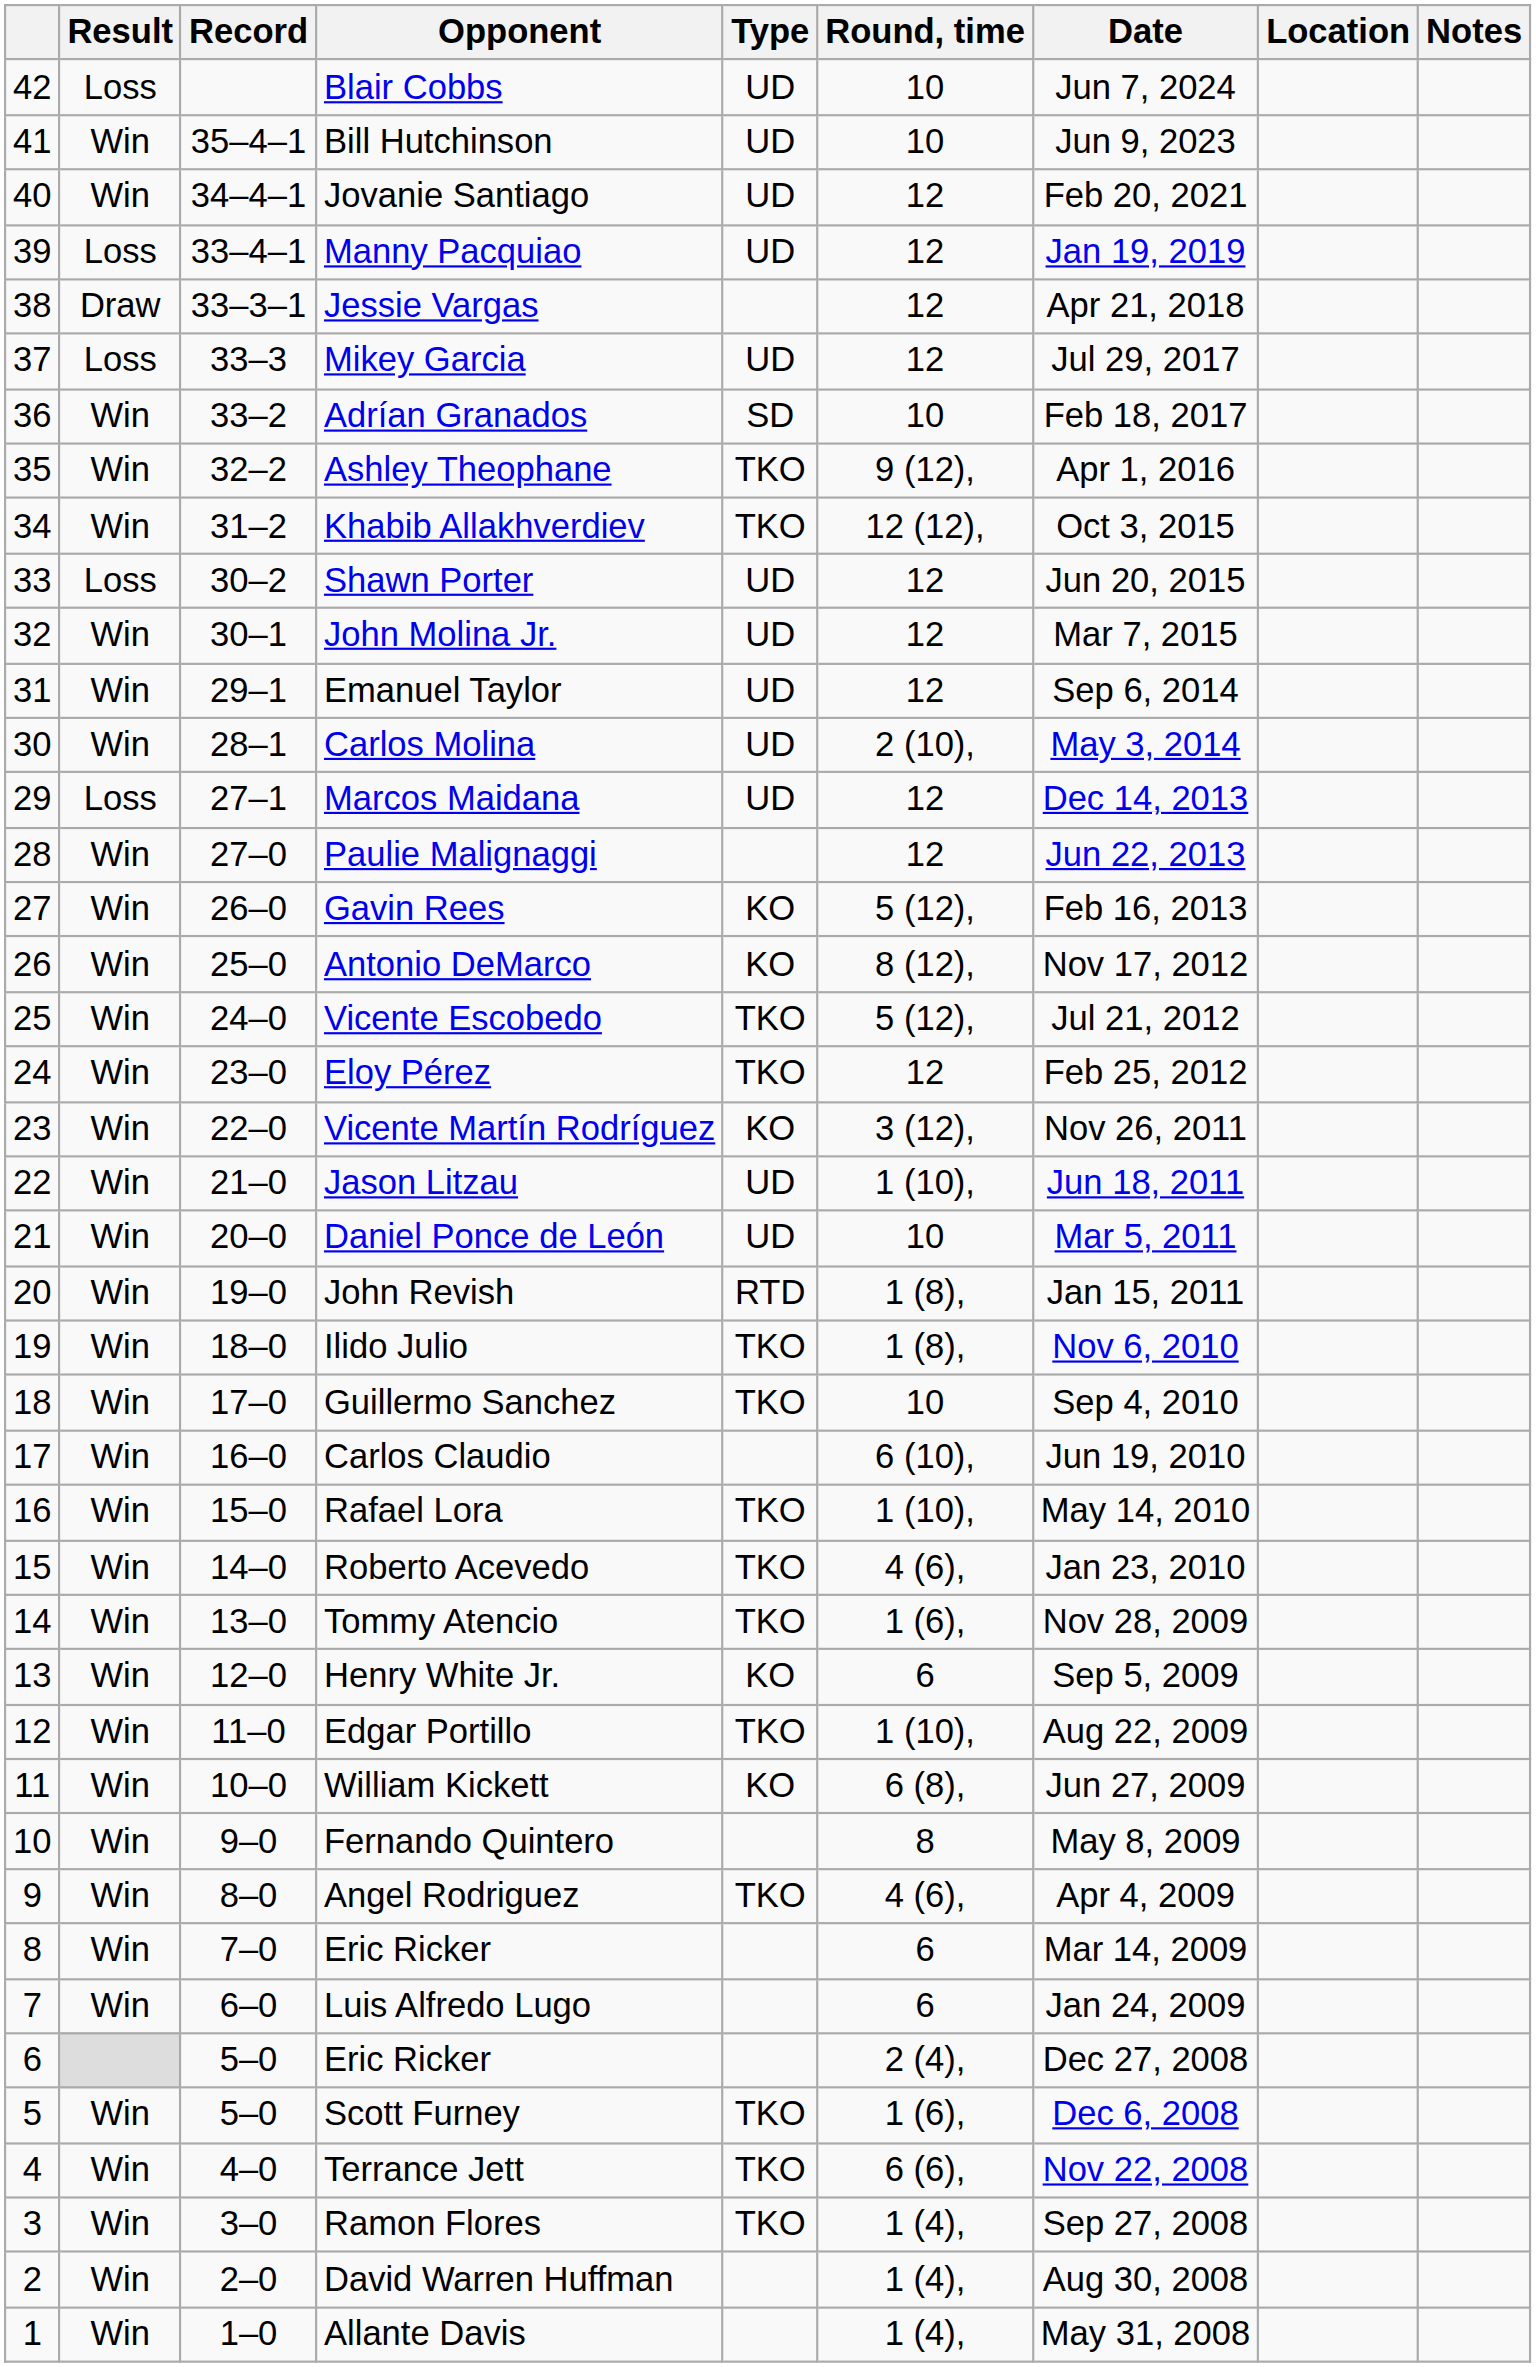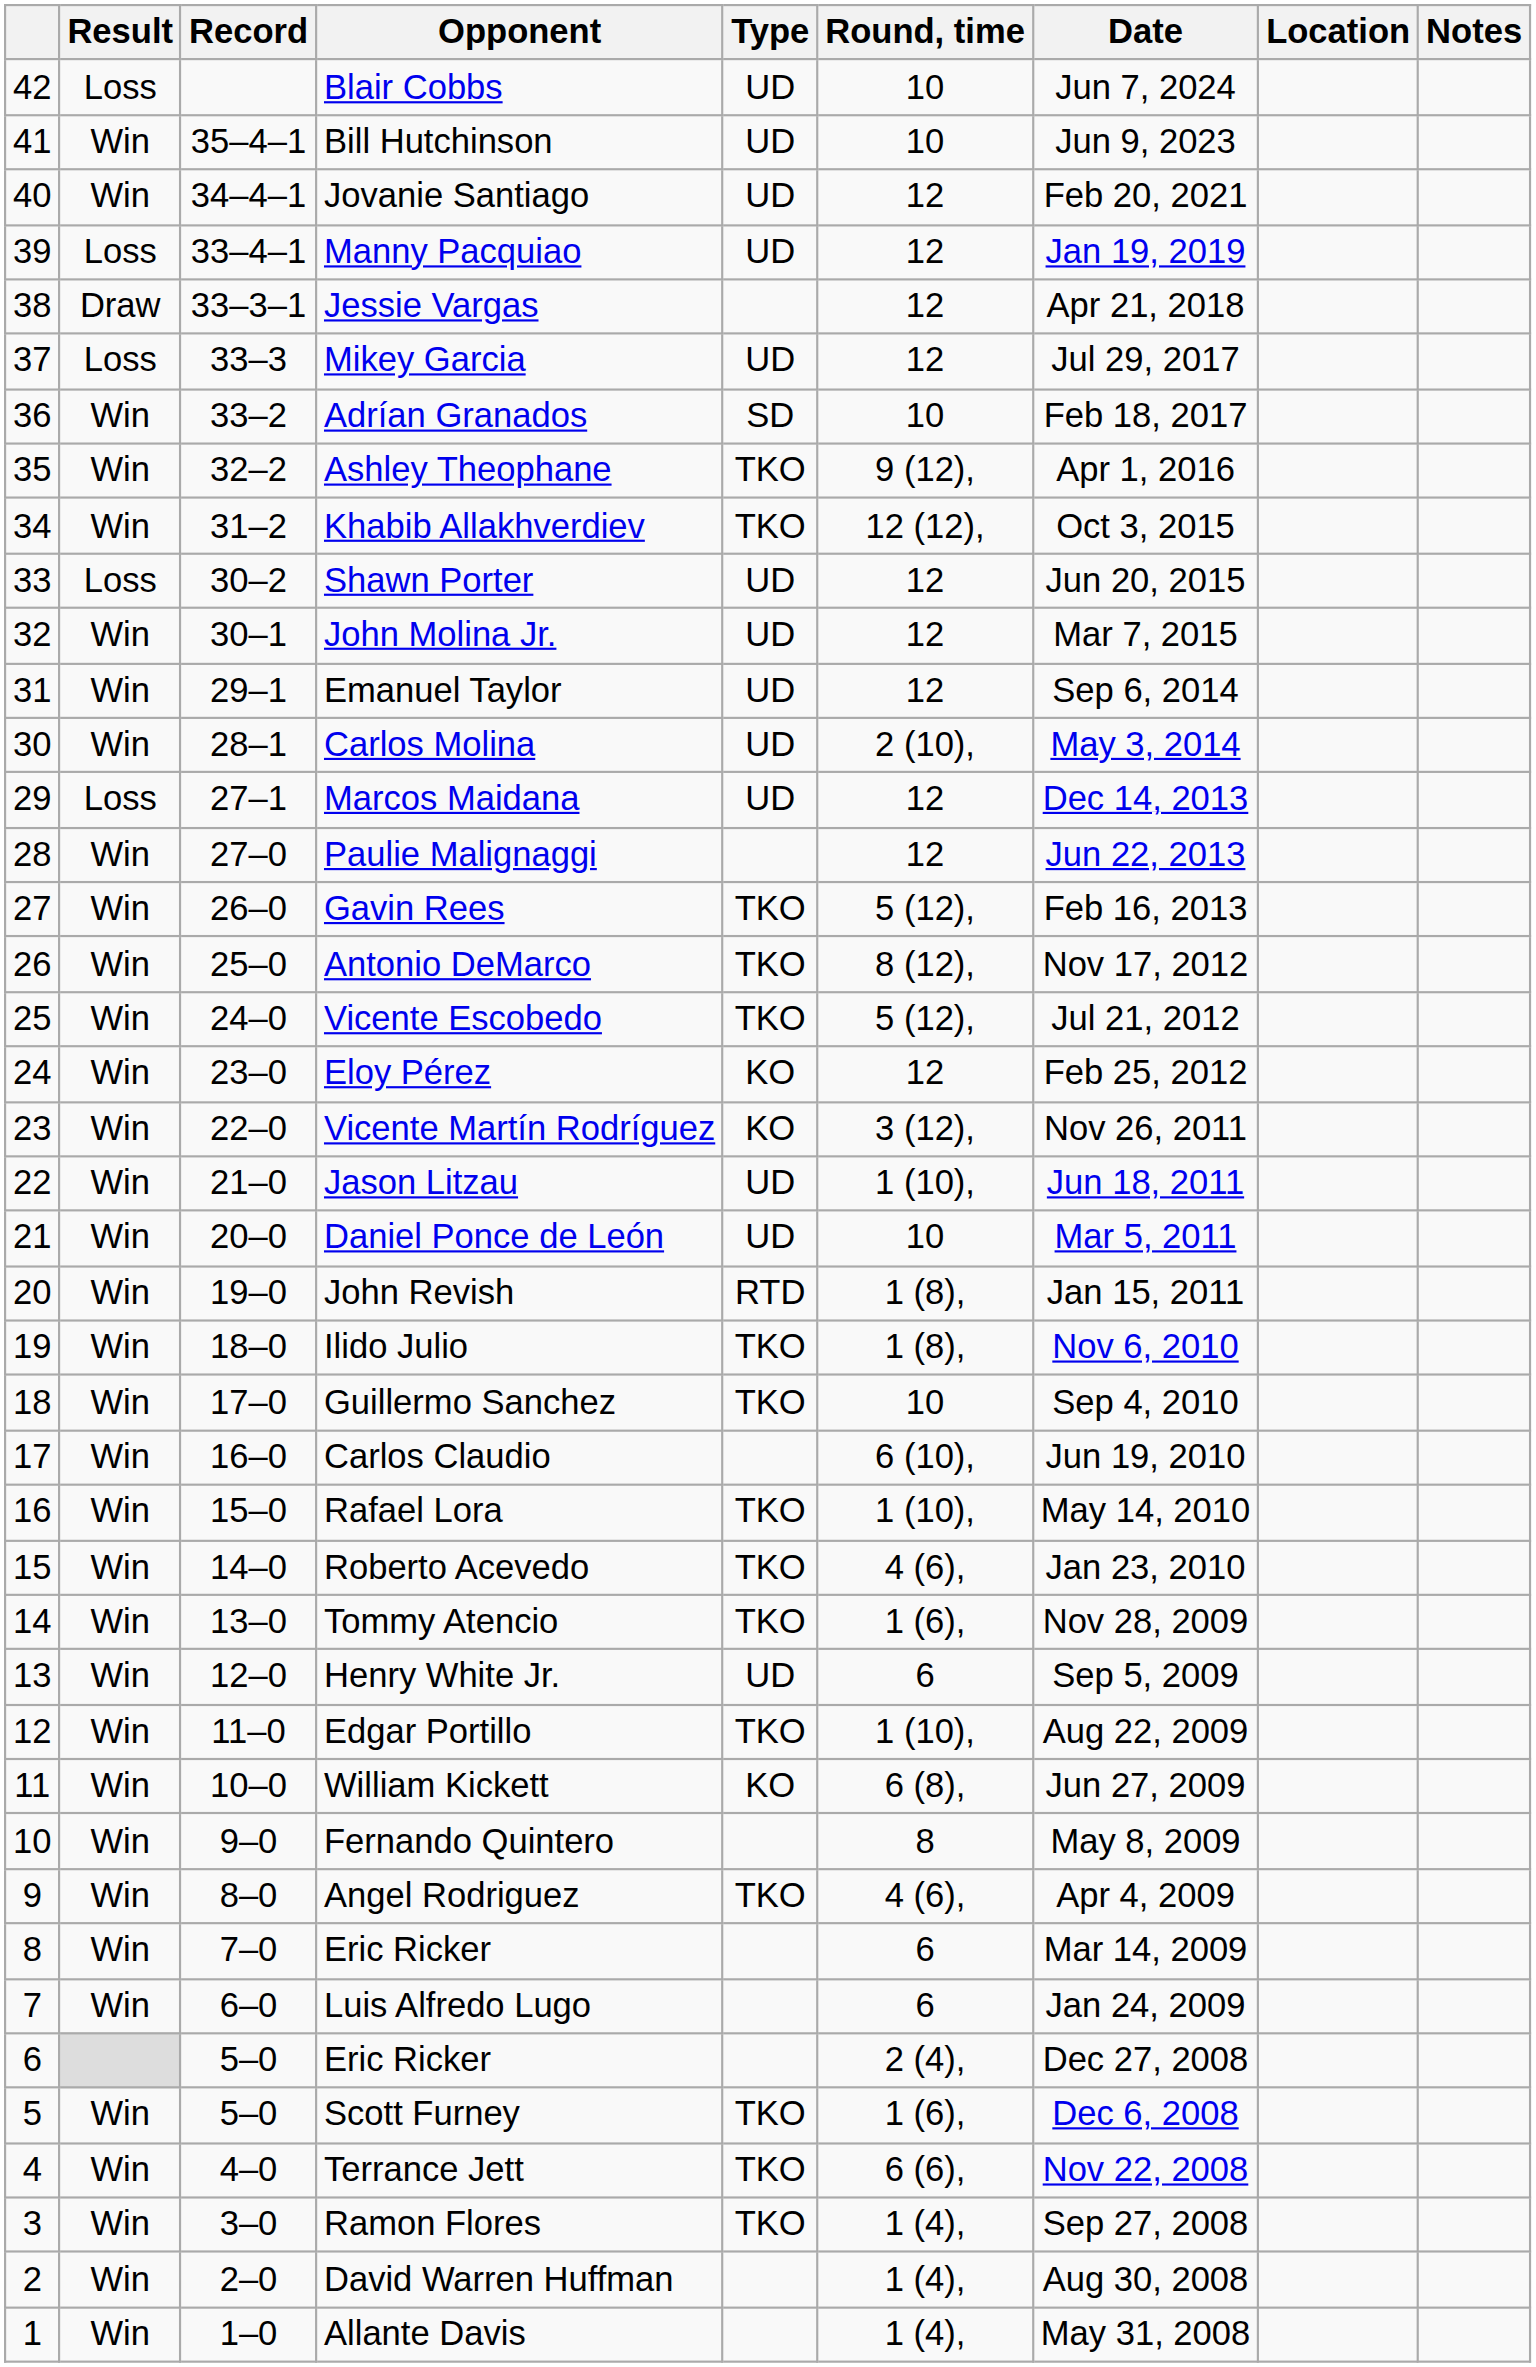 <table class="wikitable" style="text-align:center">
 <tr>
 <th></th>
 <th>Result</th>
 <th>Record</th>
 <th>Opponent</th>
 <th>Type</th>
 <th>Round, time</th>
 <th>Date</th>
 <th>Location</th>
 <th>Notes</th>
 </tr>
 <tr>
 <td>42</td>
 <td>Loss</td>
 <td></td>
 <td style="text-align:left;"><a href='#'>Blair Cobbs</a></td>
 <td>UD</td>
 <td>10</td>
 <td>Jun 7, 2024</td>
 <td style="text-align:left;"></td>
 <td></td>
 </tr>
 <tr>
 <td>41</td>
 <td>Win</td>
 <td>35–4–1 </td>
 <td style="text-align:left;">Bill Hutchinson</td>
 <td>UD</td>
 <td>10</td>
 <td>Jun 9, 2023</td>
 <td style="text-align:left;"></td>
 <td></td>
 </tr>
 <tr>
 <td>40</td>
 <td>Win</td>
 <td>34–4–1 </td>
 <td style="text-align:left;">Jovanie Santiago</td>
 <td>UD</td>
 <td>12</td>
 <td>Feb 20, 2021</td>
 <td style="text-align:left;"></td>
 <td></td>
 </tr>
 <tr>
 <td>39</td>
 <td>Loss</td>
 <td>33–4–1 </td>
 <td style="text-align:left;"><a href='#'>Manny Pacquiao</a></td>
 <td>UD</td>
 <td>12</td>
 <td><a href='#'>Jan 19, 2019</a></td>
 <td style="text-align:left;"></td>
 <td style="text-align:left;"></td>
 </tr>
 <tr>
 <td>38</td>
 <td>Draw</td>
 <td>33–3–1 </td>
 <td style="text-align:left;"><a href='#'>Jessie Vargas</a></td>
 <td></td>
 <td>12</td>
 <td>Apr 21, 2018</td>
 <td style="text-align:left;"></td>
 <td></td>
 </tr>
 <tr>
 <td>37</td>
 <td>Loss</td>
 <td>33–3 </td>
 <td style="text-align:left;"><a href='#'>Mikey Garcia</a></td>
 <td>UD</td>
 <td>12</td>
 <td>Jul 29, 2017</td>
 <td style="text-align:left;"></td>
 <td></td>
 </tr>
 <tr>
 <td>36</td>
 <td>Win</td>
 <td>33–2 </td>
 <td style="text-align:left;"><a href='#'>Adrían Granados</a></td>
 <td>SD</td>
 <td>10</td>
 <td>Feb 18, 2017</td>
 <td style="text-align:left;"></td>
 <td></td>
 </tr>
 <tr>
 <td>35</td>
 <td>Win</td>
 <td>32–2 </td>
 <td style="text-align:left;"><a href='#'>Ashley Theophane</a></td>
 <td>TKO</td>
 <td>9 (12), </td>
 <td>Apr 1, 2016</td>
 <td style="text-align:left;"></td>
 <td style="text-align:left;"></td>
 </tr>
 <tr>
 <td>34</td>
 <td>Win</td>
 <td>31–2 </td>
 <td style="text-align:left;"><a href='#'>Khabib Allakhverdiev</a></td>
 <td>TKO</td>
 <td>12 (12), </td>
 <td>Oct 3, 2015</td>
 <td style="text-align:left;"></td>
 <td style="text-align:left;"></td>
 </tr>
 <tr>
 <td>33</td>
 <td>Loss</td>
 <td>30–2 </td>
 <td style="text-align:left;"><a href='#'>Shawn Porter</a></td>
 <td>UD</td>
 <td>12</td>
 <td>Jun 20, 2015</td>
 <td style="text-align:left;"></td>
 <td></td>
 </tr>
 <tr>
 <td>32</td>
 <td>Win</td>
 <td>30–1 </td>
 <td style="text-align:left;"><a href='#'>John Molina Jr.</a></td>
 <td>UD</td>
 <td>12</td>
 <td>Mar 7, 2015</td>
 <td style="text-align:left;"></td>
 <td></td>
 </tr>
 <tr>
 <td>31</td>
 <td>Win</td>
 <td>29–1 </td>
 <td style="text-align:left;">Emanuel Taylor</td>
 <td>UD</td>
 <td>12</td>
 <td>Sep 6, 2014</td>
 <td style="text-align:left;"></td>
 <td style="text-align:left;"></td>
 </tr>
 <tr>
 <td>30</td>
 <td>Win</td>
 <td>28–1 </td>
 <td style="text-align:left;"><a href='#'>Carlos Molina</a></td>
 <td>UD</td>
 <td>2 (10), </td>
 <td><a href='#'>May 3, 2014</a></td>
 <td style="text-align:left;"></td>
 <td style="text-align:left;"></td>
 </tr>
 <tr>
 <td>29</td>
 <td>Loss</td>
 <td>27–1 </td>
 <td style="text-align:left;"><a href='#'>Marcos Maidana</a></td>
 <td>UD</td>
 <td>12</td>
 <td><a href='#'>Dec 14, 2013</a></td>
 <td style="text-align:left;"></td>
 <td style="text-align:left;"></td>
 </tr>
 <tr>
 <td>28</td>
 <td>Win</td>
 <td>27–0 </td>
 <td style="text-align:left;"><a href='#'>Paulie Malignaggi</a></td>
 <td></td>
 <td>12</td>
 <td><a href='#'>Jun 22, 2013</a></td>
 <td style="text-align:left;"></td>
 <td style="text-align:left;"></td>
 </tr>
 <tr>
 <td>27</td>
 <td>Win</td>
 <td>26–0 </td>
 <td style="text-align:left;"><a href='#'>Gavin Rees</a></td>
-<td>KO</td>
+<td>TKO</td>
 <td>5 (12), </td>
 <td>Feb 16, 2013</td>
 <td style="text-align:left;"></td>
 <td style="text-align:left;"></td>
 </tr>
 <tr>
 <td>26</td>
 <td>Win</td>
 <td>25–0 </td>
 <td style="text-align:left;"><a href='#'>Antonio DeMarco</a></td>
-<td>KO</td>
+<td>TKO</td>
 <td>8 (12), </td>
 <td>Nov 17, 2012</td>
 <td style="text-align:left;"></td>
 <td style="text-align:left;"></td>
 </tr>
 <tr>
 <td>25</td>
 <td>Win</td>
 <td>24–0 </td>
 <td style="text-align:left;"><a href='#'>Vicente Escobedo</a></td>
 <td>TKO</td>
 <td>5 (12), </td>
 <td>Jul 21, 2012</td>
 <td style="text-align:left;"></td>
 <td style="text-align:left;"></td>
 </tr>
 <tr>
 <td>24</td>
 <td>Win</td>
 <td>23–0 </td>
 <td style="text-align:left;"><a href='#'>Eloy Pérez</a></td>
-<td>TKO</td>
+<td>KO</td>
 <td>12</td>
 <td>Feb 25, 2012</td>
 <td style="text-align:left;"></td>
 <td style="text-align:left;"></td>
 </tr>
 <tr>
 <td>23</td>
 <td>Win</td>
 <td>22–0 </td>
 <td style="text-align:left;"><a href='#'>Vicente Martín Rodríguez</a></td>
 <td>KO</td>
 <td>3 (12), </td>
 <td>Nov 26, 2011</td>
 <td style="text-align:left;"></td>
 <td style="text-align:left;"></td>
 </tr>
 <tr>
 <td>22</td>
 <td>Win</td>
 <td>21–0 </td>
 <td style="text-align:left;"><a href='#'>Jason Litzau</a></td>
 <td>UD</td>
 <td>1 (10), </td>
 <td><a href='#'>Jun 18, 2011</a></td>
 <td style="text-align:left;"></td>
 <td style="text-align:left;"></td>
 </tr>
 <tr>
 <td>21</td>
 <td>Win</td>
 <td>20–0 </td>
 <td style="text-align:left;"><a href='#'>Daniel Ponce de León</a></td>
 <td>UD</td>
 <td>10</td>
 <td><a href='#'>Mar 5, 2011</a></td>
 <td style="text-align:left;"></td>
 <td style="text-align:left;"></td>
 </tr>
 <tr>
 <td>20</td>
 <td>Win</td>
 <td>19–0 </td>
 <td style="text-align:left;">John Revish</td>
 <td>RTD</td>
 <td>1 (8), </td>
 <td>Jan 15, 2011</td>
 <td style="text-align:left;"></td>
 <td style="text-align:left;"></td>
 </tr>
 <tr>
 <td>19</td>
 <td>Win</td>
 <td>18–0 </td>
 <td style="text-align:left;">Ilido Julio</td>
 <td>TKO</td>
 <td>1 (8), </td>
 <td><a href='#'>Nov 6, 2010</a></td>
 <td style="text-align:left;"></td>
 <td></td>
 </tr>
 <tr>
 <td>18</td>
 <td>Win</td>
 <td>17–0 </td>
 <td style="text-align:left;">Guillermo Sanchez</td>
 <td>TKO</td>
 <td>10</td>
 <td>Sep 4, 2010</td>
 <td style="text-align:left;"></td>
 <td></td>
 </tr>
 <tr>
 <td>17</td>
 <td>Win</td>
 <td>16–0 </td>
 <td style="text-align:left;">Carlos Claudio</td>
 <td></td>
 <td>6 (10), </td>
 <td>Jun 19, 2010</td>
 <td style="text-align:left;"></td>
 <td style="text-align:left;"></td>
 </tr>
 <tr>
 <td>16</td>
 <td>Win</td>
 <td>15–0 </td>
 <td style="text-align:left;">Rafael Lora</td>
 <td>TKO</td>
 <td>1 (10), </td>
 <td>May 14, 2010</td>
 <td style="text-align:left;"></td>
 <td></td>
 </tr>
 <tr>
 <td>15</td>
 <td>Win</td>
 <td>14–0 </td>
 <td style="text-align:left;">Roberto Acevedo</td>
 <td>TKO</td>
 <td>4 (6), </td>
 <td>Jan 23, 2010</td>
 <td style="text-align:left;"></td>
 <td></td>
 </tr>
 <tr>
 <td>14</td>
 <td>Win</td>
 <td>13–0 </td>
 <td style="text-align:left;">Tommy Atencio</td>
 <td>TKO</td>
 <td>1 (6), </td>
 <td>Nov 28, 2009</td>
 <td style="text-align:left;"></td>
 <td></td>
 </tr>
 <tr>
 <td>13</td>
 <td>Win</td>
 <td>12–0 </td>
 <td style="text-align:left;">Henry White Jr.</td>
-<td>KO</td>
+<td>UD</td>
 <td>6</td>
 <td>Sep 5, 2009</td>
 <td style="text-align:left;"></td>
 <td></td>
 </tr>
 <tr>
 <td>12</td>
 <td>Win</td>
 <td>11–0 </td>
 <td style="text-align:left;">Edgar Portillo</td>
 <td>TKO</td>
 <td>1 (10), </td>
 <td>Aug 22, 2009</td>
 <td style="text-align:left;"></td>
 <td></td>
 </tr>
 <tr>
 <td>11</td>
 <td>Win</td>
 <td>10–0 </td>
 <td style="text-align:left;">William Kickett</td>
 <td>KO</td>
 <td>6 (8), </td>
 <td>Jun 27, 2009</td>
 <td style="text-align:left;"></td>
 <td></td>
 </tr>
 <tr>
 <td>10</td>
 <td>Win</td>
 <td>9–0 </td>
 <td style="text-align:left;">Fernando Quintero</td>
 <td></td>
 <td>8</td>
 <td>May 8, 2009</td>
 <td style="text-align:left;"></td>
 <td></td>
 </tr>
 <tr>
 <td>9</td>
 <td>Win</td>
 <td>8–0 </td>
 <td style="text-align:left;">Angel Rodriguez</td>
 <td>TKO</td>
 <td>4 (6), </td>
 <td>Apr 4, 2009</td>
 <td style="text-align:left;"></td>
 <td></td>
 </tr>
 <tr>
 <td>8</td>
 <td>Win</td>
 <td>7–0 </td>
 <td style="text-align:left;">Eric Ricker</td>
 <td></td>
 <td>6</td>
 <td>Mar 14, 2009</td>
 <td style="text-align:left;"></td>
 <td></td>
 </tr>
 <tr>
 <td>7</td>
 <td>Win</td>
 <td>6–0 </td>
 <td style="text-align:left;">Luis Alfredo Lugo</td>
 <td></td>
 <td>6</td>
 <td>Jan 24, 2009</td>
 <td style="text-align:left;"></td>
 <td></td>
 </tr>
 <tr>
 <td>6</td>
 <td style="background:#DDD"></td>
 <td>5–0 </td>
 <td style="text-align:left;">Eric Ricker</td>
 <td></td>
 <td>2 (4), </td>
 <td>Dec 27, 2008</td>
 <td style="text-align:left;"></td>
 <td style="text-align:left;"></td>
 </tr>
 <tr>
 <td>5</td>
 <td>Win</td>
 <td>5–0</td>
 <td style="text-align:left;">Scott Furney</td>
 <td>TKO</td>
 <td>1 (6), </td>
 <td><a href='#'>Dec 6, 2008</a></td>
 <td style="text-align:left;"></td>
 <td></td>
 </tr>
 <tr>
 <td>4</td>
 <td>Win</td>
 <td>4–0</td>
 <td style="text-align:left;">Terrance Jett</td>
 <td>TKO</td>
 <td>6 (6), </td>
 <td><a href='#'>Nov 22, 2008</a></td>
 <td style="text-align:left;"></td>
 <td></td>
 </tr>
 <tr>
 <td>3</td>
 <td>Win</td>
 <td>3–0</td>
 <td style="text-align:left;">Ramon Flores</td>
 <td>TKO</td>
 <td>1 (4), </td>
 <td>Sep 27, 2008</td>
 <td style="text-align:left;"></td>
 <td></td>
 </tr>
 <tr>
 <td>2</td>
 <td>Win</td>
 <td>2–0</td>
 <td style="text-align:left;">David Warren Huffman</td>
 <td></td>
 <td>1 (4), </td>
 <td>Aug 30, 2008</td>
 <td style="text-align:left;"></td>
 <td></td>
 </tr>
 <tr>
 <td>1</td>
 <td>Win</td>
 <td>1–0</td>
 <td style="text-align:left;">Allante Davis</td>
 <td></td>
 <td>1 (4), </td>
 <td>May 31, 2008</td>
 <td style="text-align:left;"></td>
 <td></td>
 </tr>
 </table>
